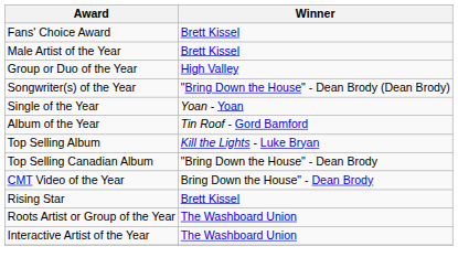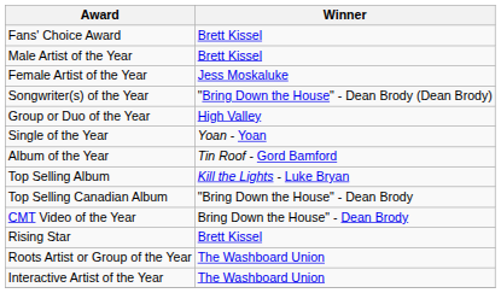 <table class="wikitable">
 <tr>
 <th>Award</th>
 <th>Winner</th>
 </tr>
 <tr>
 <td>Fans' Choice Award</td>
 <td><a href='#'>Brett Kissel</a></td>
 </tr>
 <tr>
 <td>Male Artist of the Year</td>
 <td><a href='#'>Brett Kissel</a></td>
 </tr>
 <tr>
-<td>Group or Duo of the Year</td>
-<td><a href='#'>High Valley</a></td>
+<td>Female Artist of the Year</td>
+<td><a href='#'>Jess Moskaluke</a></td>
 </tr>
 <tr>
 <td>Songwriter(s) of the Year</td>
 <td>"<a href='#'>Bring Down the House</a>" - Dean Brody (Dean Brody)</td>
+</tr>
+<tr>
+<td>Group or Duo of the Year</td>
+<td><a href='#'>High Valley</a></td>
 </tr>
 <tr>
 <td>Single of the Year</td>
 <td><em>Yoan</em> - <a href='#'>Yoan</a></td>
 </tr>
 <tr>
 <td>Album of the Year</td>
 <td><em>Tin Roof</em> - <a href='#'>Gord Bamford</a></td>
 </tr>
 <tr>
 <td>Top Selling Album</td>
 <td><em><a href='#'>Kill the Lights</a></em> - <a href='#'>Luke Bryan</a></td>
 </tr>
 <tr>
 <td>Top Selling Canadian Album</td>
 <td>"Bring Down the House" - Dean Brody</td>
 </tr>
 <tr>
 <td><a href='#'>CMT</a> Video of the Year</td>
 <td>Bring Down the House" - <a href='#'>Dean Brody</a></td>
 </tr>
 <tr>
 <td>Rising Star</td>
 <td><a href='#'>Brett Kissel</a></td>
 </tr>
 <tr>
 <td>Roots Artist or Group of the Year</td>
 <td><a href='#'>The Washboard Union</a></td>
 </tr>
 <tr>
 <td>Interactive Artist of the Year</td>
 <td><a href='#'>The Washboard Union</a></td>
 </tr>
 <tr>
 </tr>
 </table>
